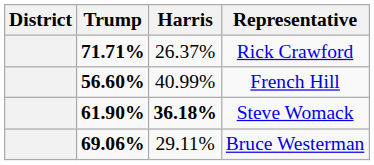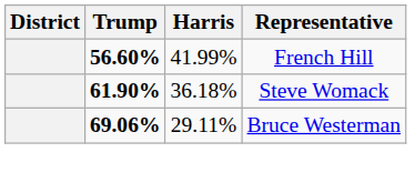 <table class=wikitable>
 <tr>
 <th>District</th>
 <th>Trump</th>
 <th>Harris</th>
 <th>Representative</th>
 </tr>
 <tr align=center>
 <th></th>
-<td><strong>71.71%</strong></td>
-<td>26.37%</td>
-<td><a href='#'>Rick Crawford</a></td>
-</tr>
-<tr align=center>
-<th></th>
 <td><strong>56.60%</strong></td>
-<td>40.99%</td>
+<td>41.99%</td>
 <td><a href='#'>French Hill</a></td>
 </tr>
 <tr align=center>
 <th></th>
 <td><strong>61.90%</strong></td>
-<td><strong>36.18%</strong></td>
+<td>36.18%</td>
 <td><a href='#'>Steve Womack</a></td>
 </tr>
 <tr align=center>
 <th></th>
 <td><strong>69.06%</strong></td>
 <td>29.11%</td>
 <td><a href='#'>Bruce Westerman</a></td>
 </tr>
 </table>
